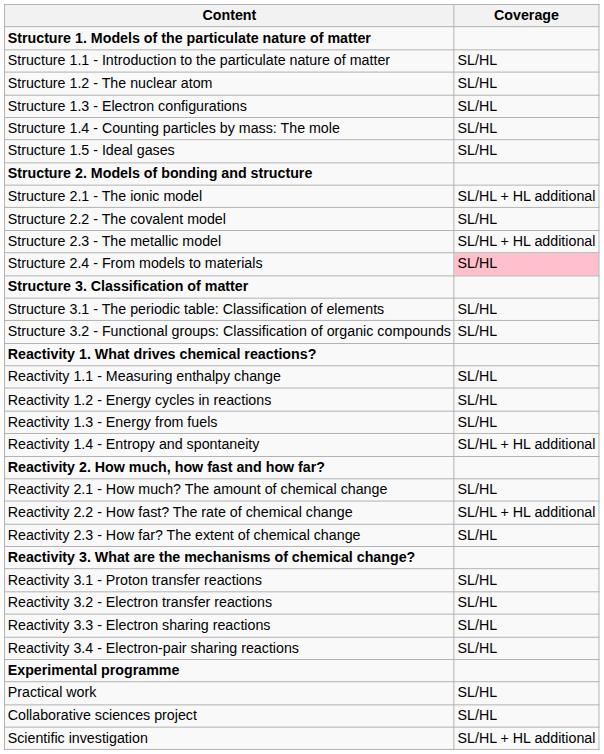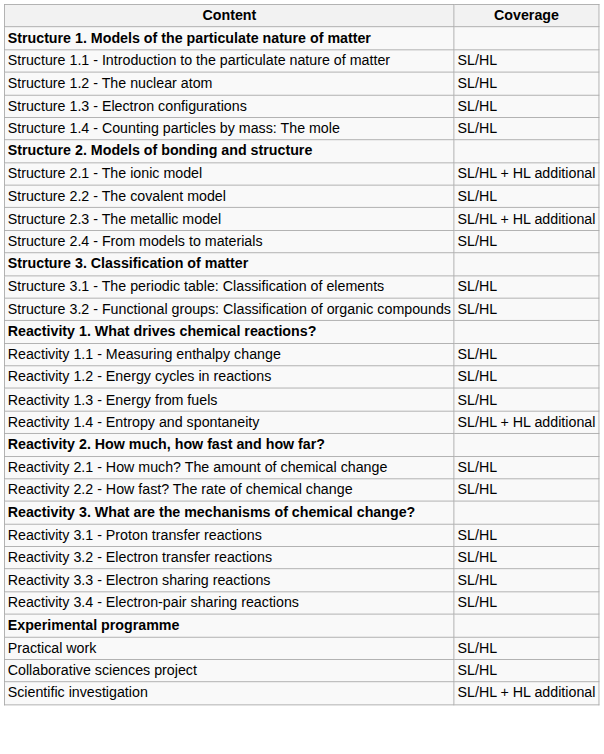 <table class="wikitable collapsible collapsed">
 <tr>
 <th>Content</th>
 <th>Coverage</th>
 </tr>
 <tr>
 <td><strong>Structure 1. Models of the particulate nature of matter</strong></td>
 <td></td>
 </tr>
 <tr>
 <td>Structure 1.1 - Introduction to the particulate nature of matter</td>
 <td>SL/HL</td>
 </tr>
 <tr>
 <td>Structure 1.2 - The nuclear atom</td>
 <td>SL/HL</td>
 </tr>
 <tr>
 <td>Structure 1.3 - Electron configurations</td>
 <td>SL/HL</td>
 </tr>
 <tr>
 <td>Structure 1.4 - Counting particles by mass: The mole</td>
 <td>SL/HL</td>
 </tr>
 <tr>
-<td>Structure 1.5 - Ideal gases</td>
-<td>SL/HL</td>
-</tr>
-<tr>
 <td><strong>Structure 2. Models of bonding and structure</strong></td>
 <td></td>
 </tr>
 <tr>
 <td>Structure 2.1 - The ionic model</td>
 <td>SL/HL + HL additional</td>
 </tr>
 <tr>
 <td>Structure 2.2 - The covalent model</td>
 <td>SL/HL</td>
 </tr>
 <tr>
 <td>Structure 2.3 - The metallic model</td>
 <td>SL/HL + HL additional</td>
 </tr>
 <tr>
 <td>Structure 2.4 - From models to materials</td>
-<td style="background: pink;">SL/HL</td>
+<td>SL/HL</td>
 </tr>
 <tr>
 <td><strong>Structure 3. Classification of matter</strong></td>
 <td></td>
 </tr>
 <tr>
 <td>Structure 3.1 - The periodic table: Classification of elements</td>
 <td>SL/HL</td>
 </tr>
 <tr>
 <td>Structure 3.2 - Functional groups: Classification of organic compounds</td>
 <td>SL/HL</td>
 </tr>
 <tr>
 <td><strong>Reactivity 1. What drives chemical reactions?</strong></td>
 <td></td>
 </tr>
 <tr>
 <td>Reactivity 1.1 - Measuring enthalpy change</td>
 <td>SL/HL</td>
 </tr>
 <tr>
 <td>Reactivity 1.2 - Energy cycles in reactions</td>
 <td>SL/HL</td>
 </tr>
 <tr>
 <td>Reactivity 1.3 - Energy from fuels</td>
 <td>SL/HL</td>
 </tr>
 <tr>
 <td>Reactivity 1.4 - Entropy and spontaneity</td>
 <td>SL/HL + HL additional</td>
 </tr>
 <tr>
 <td><strong>Reactivity 2. How much, how fast and how far?</strong></td>
 <td></td>
 </tr>
 <tr>
 <td>Reactivity 2.1 - How much? The amount of chemical change</td>
 <td>SL/HL</td>
 </tr>
 <tr>
 <td>Reactivity 2.2 - How fast? The rate of chemical change</td>
-<td>SL/HL + HL additional</td>
-</tr>
-<tr>
-<td>Reactivity 2.3 - How far? The extent of chemical change</td>
 <td>SL/HL</td>
 </tr>
 <tr>
 <td><strong>Reactivity 3. What are the mechanisms of chemical change?</strong></td>
 <td></td>
 </tr>
 <tr>
 <td>Reactivity 3.1 - Proton transfer reactions</td>
 <td>SL/HL</td>
 </tr>
 <tr>
 <td>Reactivity 3.2 - Electron transfer reactions</td>
 <td>SL/HL</td>
 </tr>
 <tr>
 <td>Reactivity 3.3 - Electron sharing reactions</td>
 <td>SL/HL</td>
 </tr>
 <tr>
 <td>Reactivity 3.4 - Electron-pair sharing reactions</td>
 <td>SL/HL</td>
 </tr>
 <tr>
 <td><strong>Experimental programme</strong></td>
 <td></td>
 </tr>
 <tr>
 <td>Practical work</td>
 <td>SL/HL</td>
 </tr>
 <tr>
 <td>Collaborative sciences project</td>
 <td>SL/HL</td>
 </tr>
 <tr>
 <td>Scientific investigation</td>
 <td>SL/HL + HL additional</td>
 </tr>
 </table>
